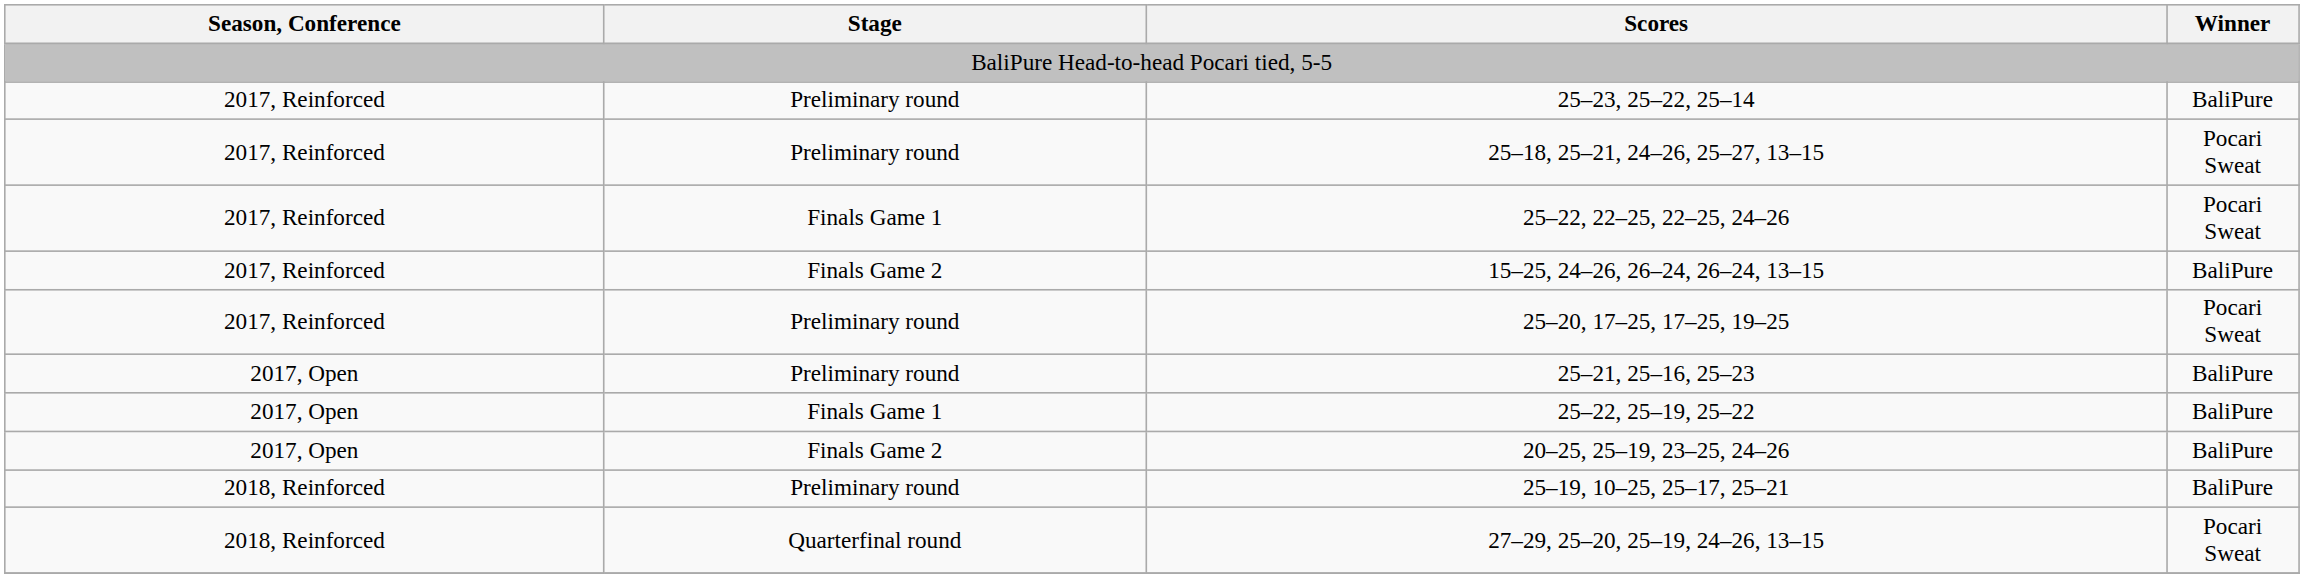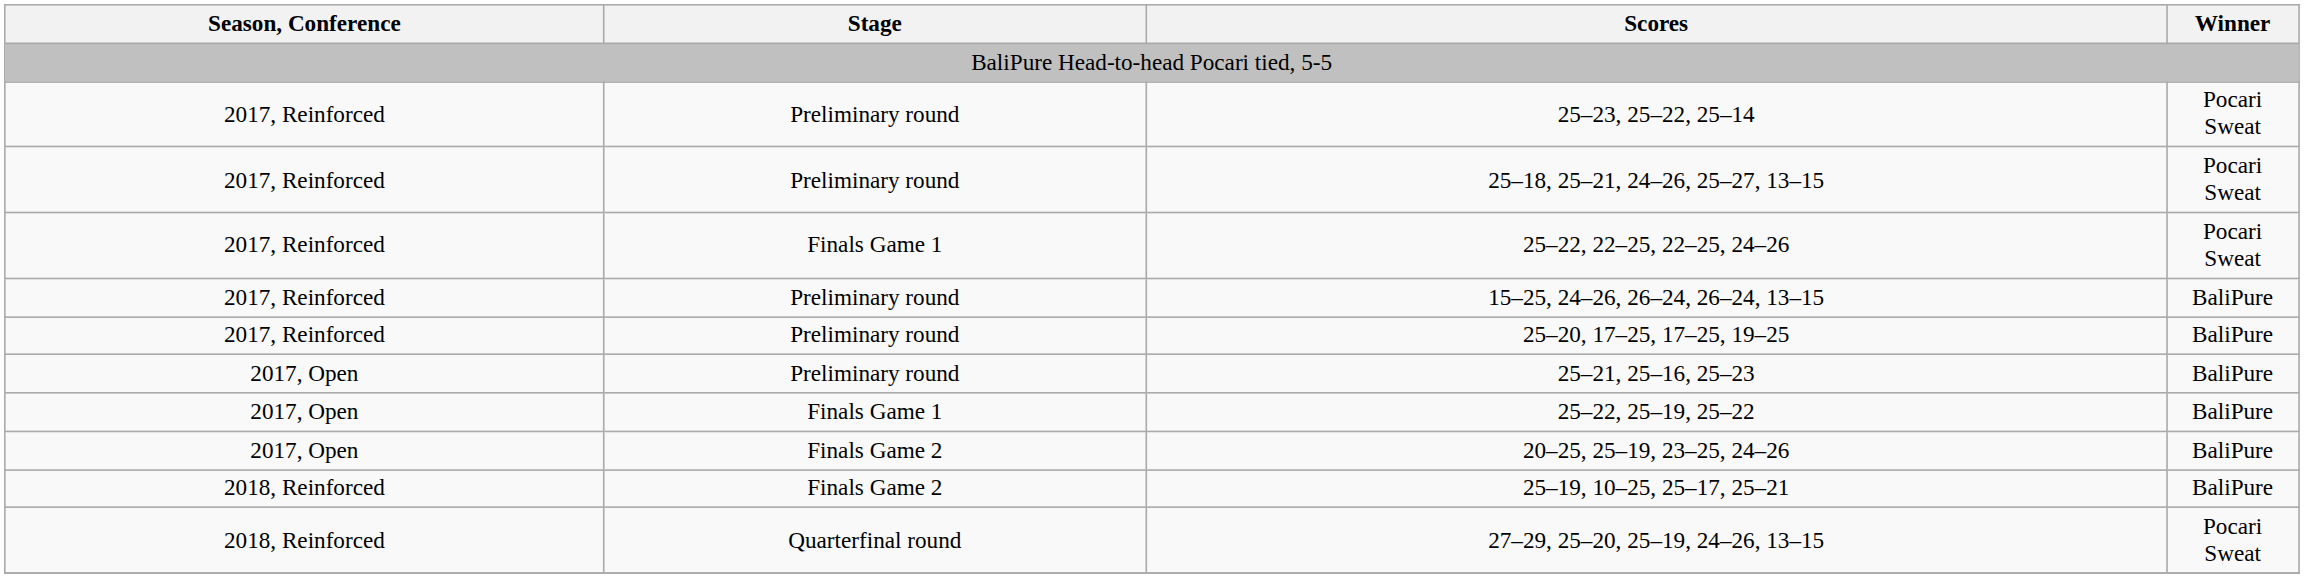 <table class="wikitable" style="width:90%; font-size:90%; text-align:center">
 <tr>
 <td bgcolor="#F2F2F2"><strong>Season, Conference</strong></td>
 <td bgcolor="#F2F2F2"><strong>Stage</strong></td>
 <td bgcolor="#F2F2F2"><strong>Scores</strong></td>
 <td bgcolor="#F2F2F2" width=75px><strong>Winner</strong></td>
 </tr>
 <tr>
 <td colspan=5 bgcolor="silver" align=center> BaliPure Head-to-head Pocari  tied, 5-5</td>
 </tr>
 <tr>
 <td>2017, Reinforced</td>
 <td>Preliminary round</td>
 <td>25–23, 25–22, 25–14</td>
-<td>BaliPure</td>
+<td>Pocari Sweat</td>
 </tr>
 <tr>
 <td>2017, Reinforced</td>
 <td>Preliminary round</td>
 <td>25–18, 25–21, 24–26, 25–27, 13–15</td>
 <td>Pocari Sweat</td>
 </tr>
 <tr>
 <td>2017, Reinforced</td>
 <td>Finals Game 1</td>
 <td>25–22, 22–25, 22–25, 24–26</td>
 <td>Pocari Sweat</td>
 </tr>
 <tr>
 <td>2017, Reinforced</td>
-<td>Finals Game 2</td>
+<td>Preliminary round</td>
 <td>15–25, 24–26, 26–24, 26–24, 13–15</td>
 <td>BaliPure</td>
 </tr>
 <tr>
 <td>2017, Reinforced</td>
 <td>Preliminary round</td>
 <td>25–20, 17–25, 17–25, 19–25</td>
-<td>Pocari Sweat</td>
+<td>BaliPure</td>
 </tr>
 <tr>
 <td>2017, Open</td>
 <td>Preliminary round</td>
 <td>25–21, 25–16, 25–23</td>
 <td>BaliPure</td>
 </tr>
 <tr>
 <td>2017, Open</td>
 <td>Finals Game 1</td>
 <td>25–22, 25–19, 25–22</td>
 <td>BaliPure</td>
 </tr>
 <tr>
 <td>2017, Open</td>
 <td>Finals Game 2</td>
 <td>20–25, 25–19, 23–25, 24–26</td>
 <td>BaliPure</td>
 </tr>
 <tr>
 <td>2018, Reinforced</td>
-<td>Preliminary round</td>
+<td>Finals Game 2</td>
 <td>25–19, 10–25, 25–17, 25–21</td>
 <td>BaliPure</td>
 </tr>
 <tr>
 <td>2018, Reinforced</td>
 <td>Quarterfinal round</td>
 <td>27–29, 25–20, 25–19, 24–26, 13–15</td>
 <td>Pocari Sweat</td>
 </tr>
 <tr>
 </tr>
 </table>
